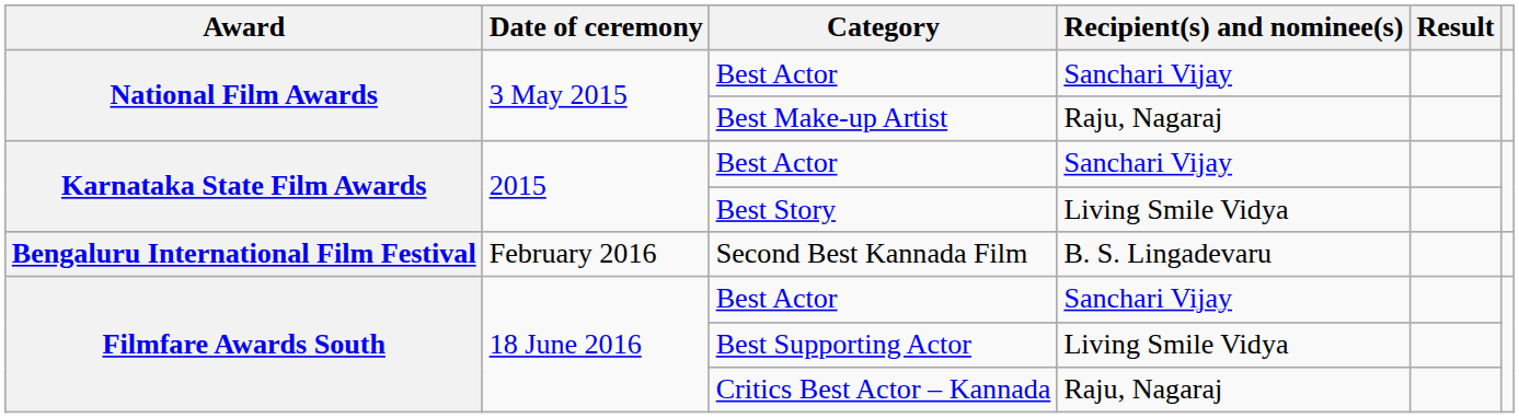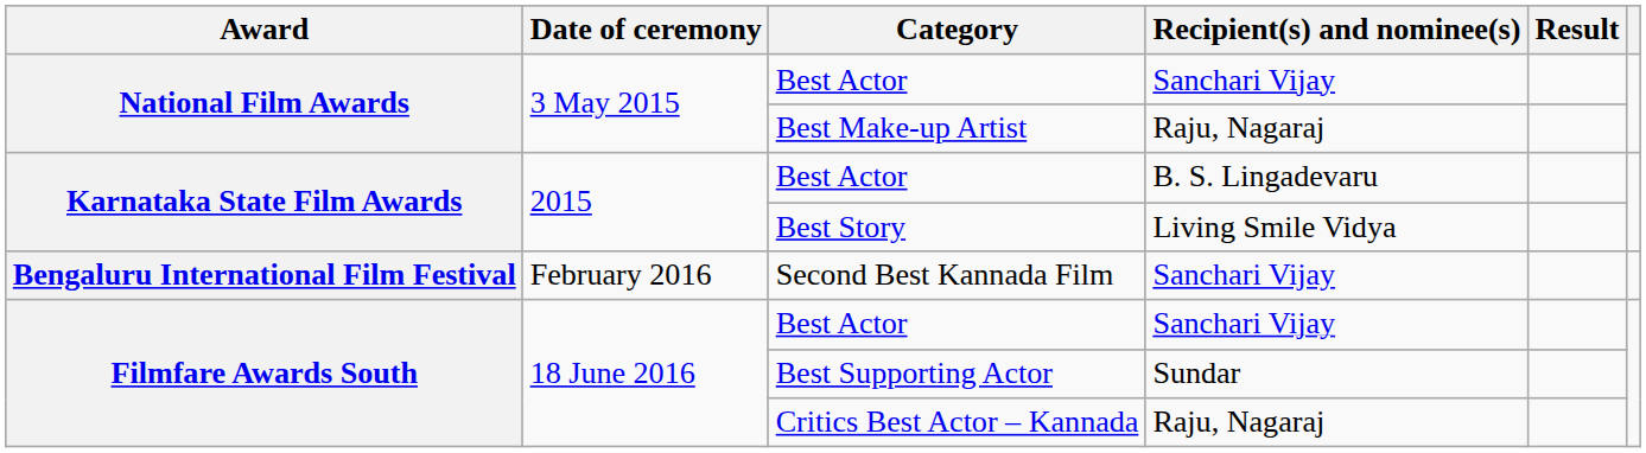 <table class="wikitable plainrowheaders sortable">
 <tr>
 <th scope="col">Award</th>
 <th scope="col">Date of ceremony</th>
 <th scope="col">Category</th>
 <th scope="col">Recipient(s) and nominee(s)</th>
 <th scope="col">Result</th>
 <th scope="col" class="unsortable"></th>
 </tr>
 <tr>
 <th scope="row" rowspan="2"><a href='#'>National Film Awards</a></th>
 <td rowspan="2"><a href='#'>3 May 2015</a></td>
 <td><a href='#'>Best Actor</a></td>
 <td><a href='#'>Sanchari Vijay</a></td>
 <td></td>
 <td rowspan="2"></td>
 </tr>
 <tr>
 <td><a href='#'>Best Make-up Artist</a></td>
 <td>Raju, Nagaraj</td>
 <td></td>
 </tr>
 <tr>
 <th scope="row" rowspan="2"><a href='#'>Karnataka State Film Awards</a></th>
 <td rowspan="2"><a href='#'>2015</a></td>
 <td><a href='#'>Best Actor</a></td>
-<td><a href='#'>Sanchari Vijay</a></td>
+<td>B. S. Lingadevaru</td>
 <td></td>
 <td rowspan="2"></td>
 </tr>
 <tr>
 <td><a href='#'>Best Story</a></td>
 <td>Living Smile Vidya</td>
 <td></td>
 </tr>
 <tr>
 <th scope="row"><a href='#'>Bengaluru International Film Festival</a></th>
 <td>February 2016</td>
 <td>Second Best Kannada Film</td>
-<td>B. S. Lingadevaru</td>
+<td><a href='#'>Sanchari Vijay</a></td>
 <td></td>
 <td></td>
 </tr>
 <tr>
 <th scope="row" rowspan="3"><a href='#'>Filmfare Awards South</a></th>
 <td rowspan="3"><a href='#'>18 June 2016</a></td>
 <td><a href='#'>Best Actor</a></td>
 <td><a href='#'>Sanchari Vijay</a></td>
 <td></td>
 <td rowspan="3"></td>
 </tr>
 <tr>
 <td><a href='#'>Best Supporting Actor</a></td>
-<td>Living Smile Vidya</td>
+<td>Sundar</td>
 <td></td>
 </tr>
 <tr>
 <td><a href='#'>Critics Best Actor – Kannada</a></td>
 <td>Raju, Nagaraj</td>
 <td></td>
 </tr>
 </table>
